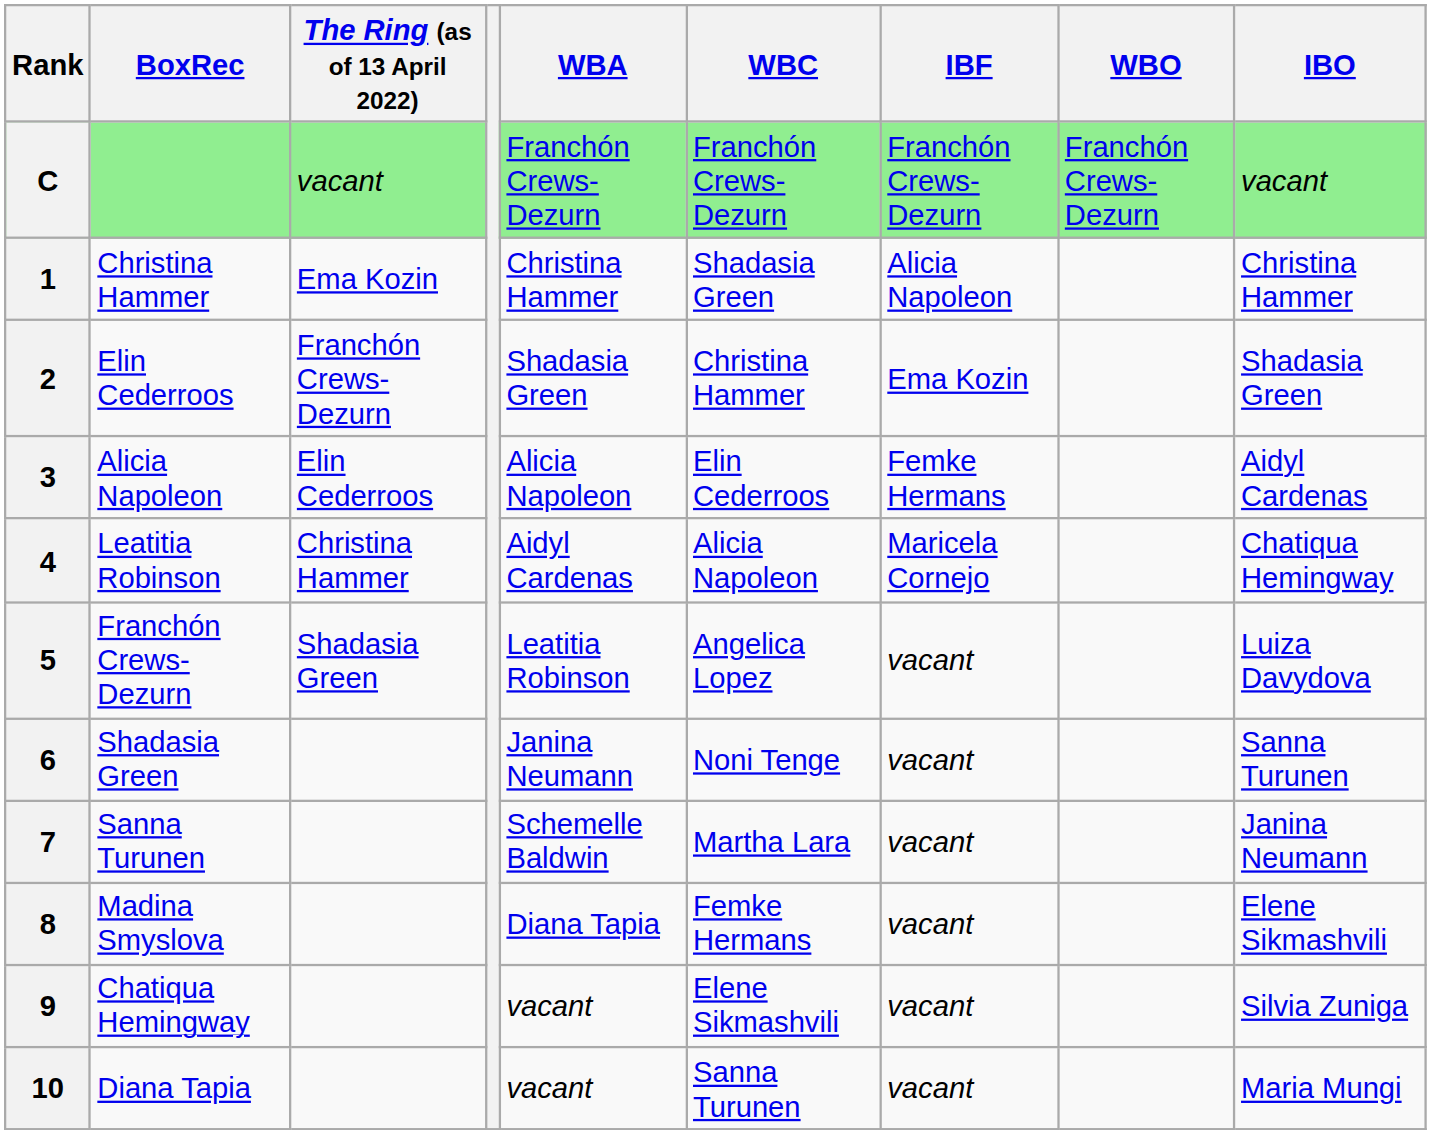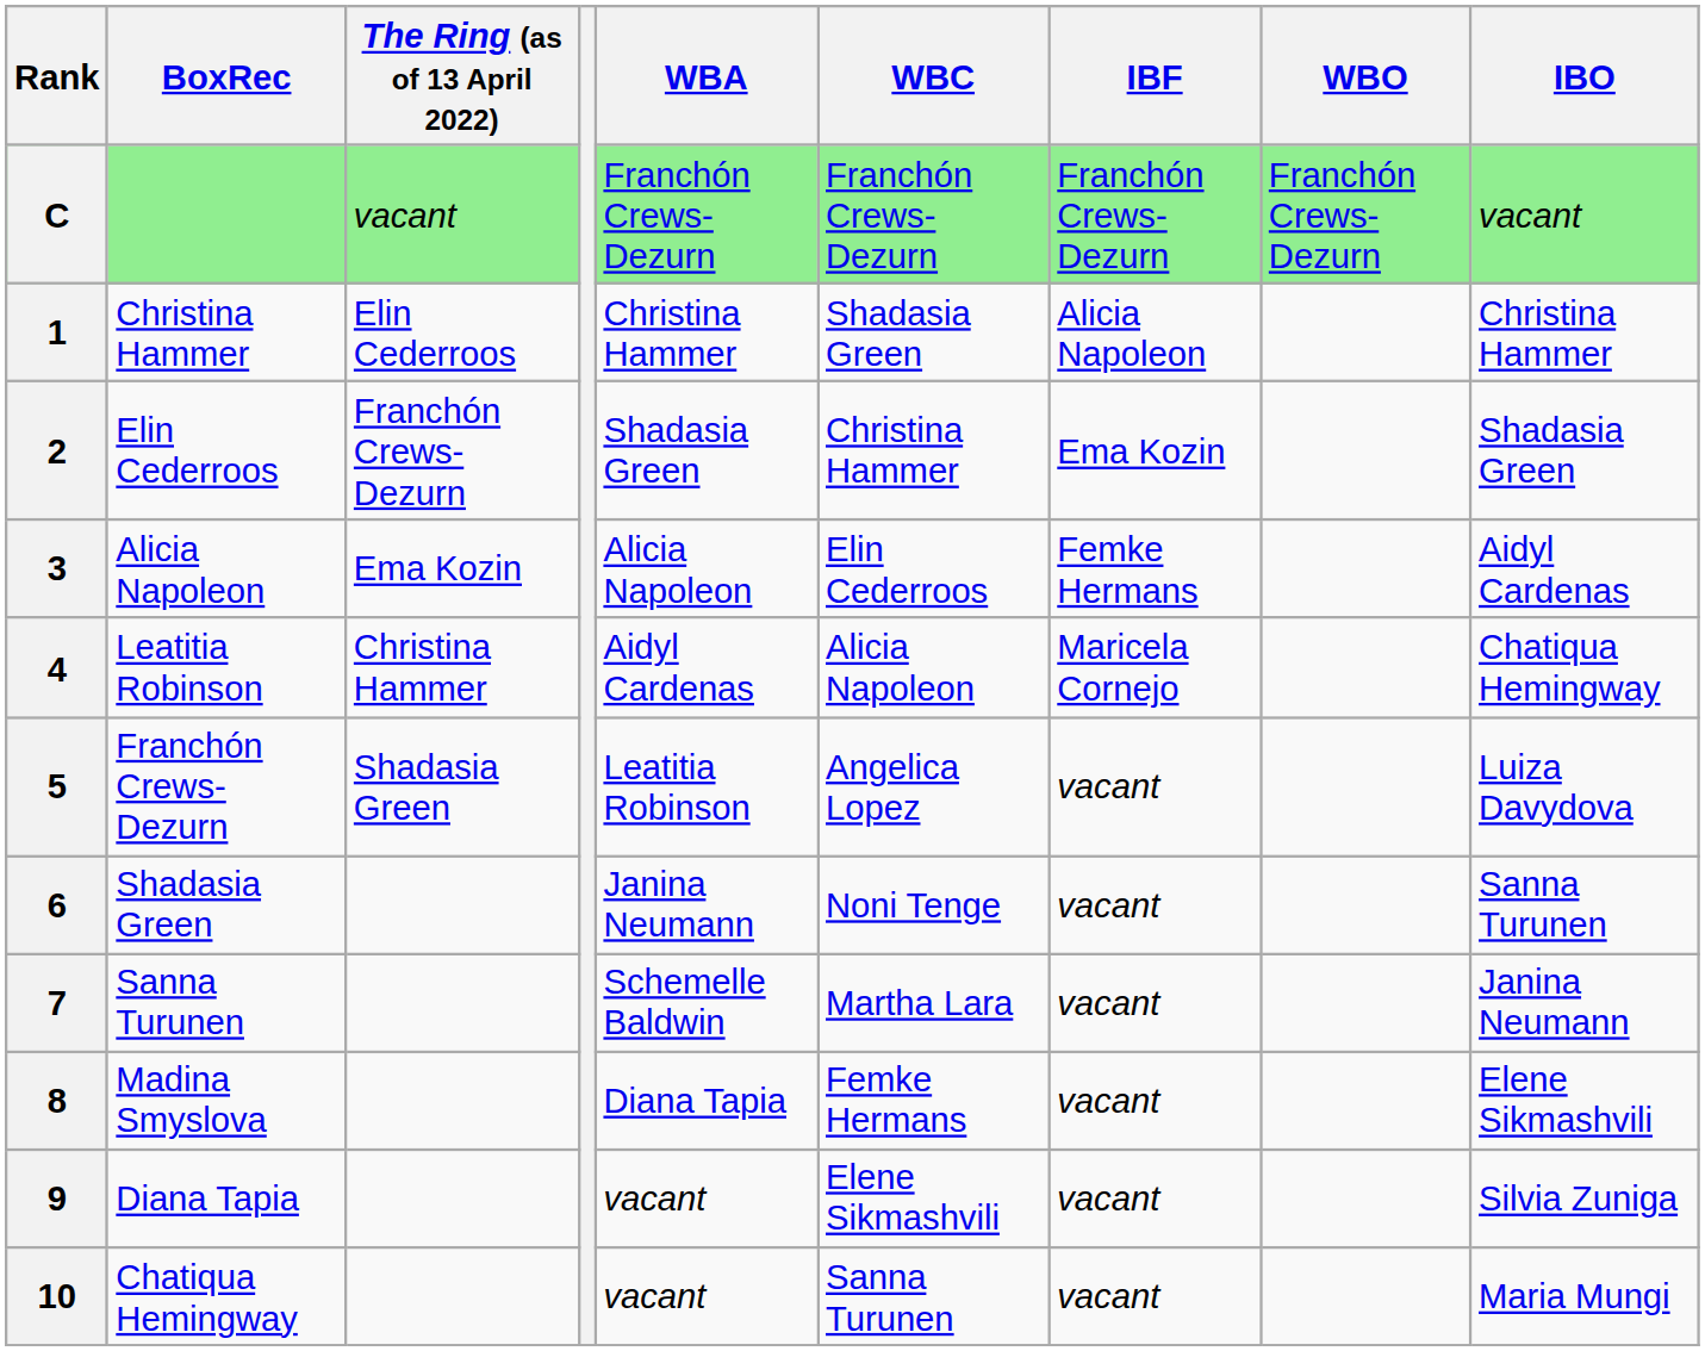 <table class="wikitable" style="text-align:left; font-size:80%; width:100%;">
 <tr>
 <th>Rank</th>
 <th><a href='#'>BoxRec</a></th>
 <th><em><a href='#'>The Ring</a></em> <small>(as of 13 April 2022)</small></th>
 <th rowspan="12" style="width:1%;"></th>
 <th><a href='#'>WBA</a></th>
 <th><a href='#'>WBC</a></th>
 <th><a href='#'>IBF</a></th>
 <th><a href='#'>WBO</a></th>
 <th><a href='#'>IBO</a></th>
 </tr>
 <tr style="background:lightgreen;">
 <th scope="row">C</th>
 <td></td>
 <td><em>vacant</em></td>
 <td> <a href='#'>Franchón Crews-Dezurn</a></td>
 <td> <a href='#'>Franchón Crews-Dezurn</a></td>
 <td> <a href='#'>Franchón Crews-Dezurn</a></td>
 <td> <a href='#'>Franchón Crews-Dezurn</a></td>
 <td><em>vacant</em></td>
 </tr>
 <tr>
 <th scope="row">1</th>
 <td> <a href='#'>Christina Hammer</a></td>
-<td> <a href='#'>Ema Kozin</a></td>
+<td> <a href='#'>Elin Cederroos</a></td>
 <td> <a href='#'>Christina Hammer</a></td>
 <td> <a href='#'>Shadasia Green</a></td>
 <td> <a href='#'>Alicia Napoleon</a></td>
 <td></td>
 <td> <a href='#'>Christina Hammer</a></td>
 </tr>
 <tr>
 <th scope="row">2</th>
 <td> <a href='#'>Elin Cederroos</a></td>
 <td> <a href='#'>Franchón Crews-Dezurn</a></td>
 <td> <a href='#'>Shadasia Green</a></td>
 <td> <a href='#'>Christina Hammer</a></td>
 <td> <a href='#'>Ema Kozin</a></td>
 <td></td>
 <td> <a href='#'>Shadasia Green</a></td>
 </tr>
 <tr>
 <th scope="row">3</th>
 <td> <a href='#'>Alicia Napoleon</a></td>
-<td> <a href='#'>Elin Cederroos</a></td>
+<td> <a href='#'>Ema Kozin</a></td>
 <td> <a href='#'>Alicia Napoleon</a></td>
 <td> <a href='#'>Elin Cederroos</a></td>
 <td> <a href='#'>Femke Hermans</a></td>
 <td></td>
 <td> <a href='#'>Aidyl Cardenas</a></td>
 </tr>
 <tr>
 <th scope="row">4</th>
 <td> <a href='#'>Leatitia Robinson</a></td>
 <td> <a href='#'>Christina Hammer</a></td>
 <td> <a href='#'>Aidyl Cardenas</a></td>
 <td> <a href='#'>Alicia Napoleon</a></td>
 <td> <a href='#'>Maricela Cornejo</a></td>
 <td></td>
 <td> <a href='#'>Chatiqua Hemingway</a></td>
 </tr>
 <tr>
 <th scope="row">5</th>
 <td> <a href='#'>Franchón Crews-Dezurn</a></td>
 <td> <a href='#'>Shadasia Green</a></td>
 <td> <a href='#'>Leatitia Robinson</a></td>
 <td> <a href='#'>Angelica Lopez</a></td>
 <td><em>vacant</em></td>
 <td></td>
 <td> <a href='#'>Luiza Davydova</a></td>
 </tr>
 <tr>
 <th scope="row">6</th>
 <td> <a href='#'>Shadasia Green</a></td>
 <td></td>
 <td> <a href='#'>Janina Neumann</a></td>
 <td> <a href='#'>Noni Tenge</a></td>
 <td><em>vacant</em></td>
 <td></td>
 <td> <a href='#'>Sanna Turunen</a></td>
 </tr>
 <tr>
 <th scope="row">7</th>
 <td> <a href='#'>Sanna Turunen</a></td>
 <td></td>
 <td> <a href='#'>Schemelle Baldwin</a></td>
 <td> <a href='#'>Martha Lara</a></td>
 <td><em>vacant</em></td>
 <td></td>
 <td> <a href='#'>Janina Neumann</a></td>
 </tr>
 <tr>
 <th scope="row">8</th>
 <td> <a href='#'>Madina Smyslova</a></td>
 <td></td>
 <td> <a href='#'>Diana Tapia</a></td>
 <td> <a href='#'>Femke Hermans</a></td>
 <td><em>vacant</em></td>
 <td></td>
 <td> <a href='#'>Elene Sikmashvili</a></td>
 </tr>
 <tr>
 <th scope="row">9</th>
-<td> <a href='#'>Chatiqua Hemingway</a></td>
+<td> <a href='#'>Diana Tapia</a></td>
 <td></td>
 <td><em>vacant</em></td>
 <td> <a href='#'>Elene Sikmashvili</a></td>
 <td><em>vacant</em></td>
 <td></td>
 <td> <a href='#'>Silvia Zuniga</a></td>
 </tr>
 <tr>
 <th scope="row">10</th>
-<td> <a href='#'>Diana Tapia</a></td>
+<td> <a href='#'>Chatiqua Hemingway</a></td>
 <td></td>
 <td><em>vacant</em></td>
 <td> <a href='#'>Sanna Turunen</a></td>
 <td><em>vacant</em></td>
 <td></td>
 <td> <a href='#'>Maria Mungi</a></td>
 </tr>
 </table>
